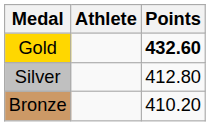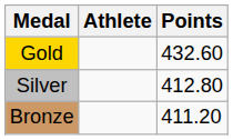 <table class="wikitable">
 <tr>
 <th>Medal</th>
 <th>Athlete</th>
 <th>Points</th>
 </tr>
 <tr>
 <td style="text-align:center;background-color:gold;">Gold</td>
 <td></td>
-<td><strong>432.60</strong></td>
+<td>432.60</td>
 </tr>
 <tr>
 <td style="text-align:center;background-color:silver;">Silver</td>
 <td></td>
 <td>412.80</td>
 </tr>
 <tr>
 <td style="text-align:center;background-color:#CC9966;">Bronze</td>
 <td></td>
-<td>410.20</td>
+<td>411.20</td>
 </tr>
 </table>
